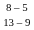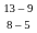 <table style="text-align:center">
 <tr>
 <th width=200></th>
 <th width=100></th>
 <th width=200></th>
 </tr>
 <tr>
 <td align=right><strong></strong></td>
-<td>8 – 5</td>
+<td>13 – 9</td>
 <td align=left></td>
 </tr>
 <tr>
 <td align=right><strong></strong></td>
-<td>13 – 9</td>
+<td>8 – 5</td>
 <td align=left></td>
 </tr>
 </table>
